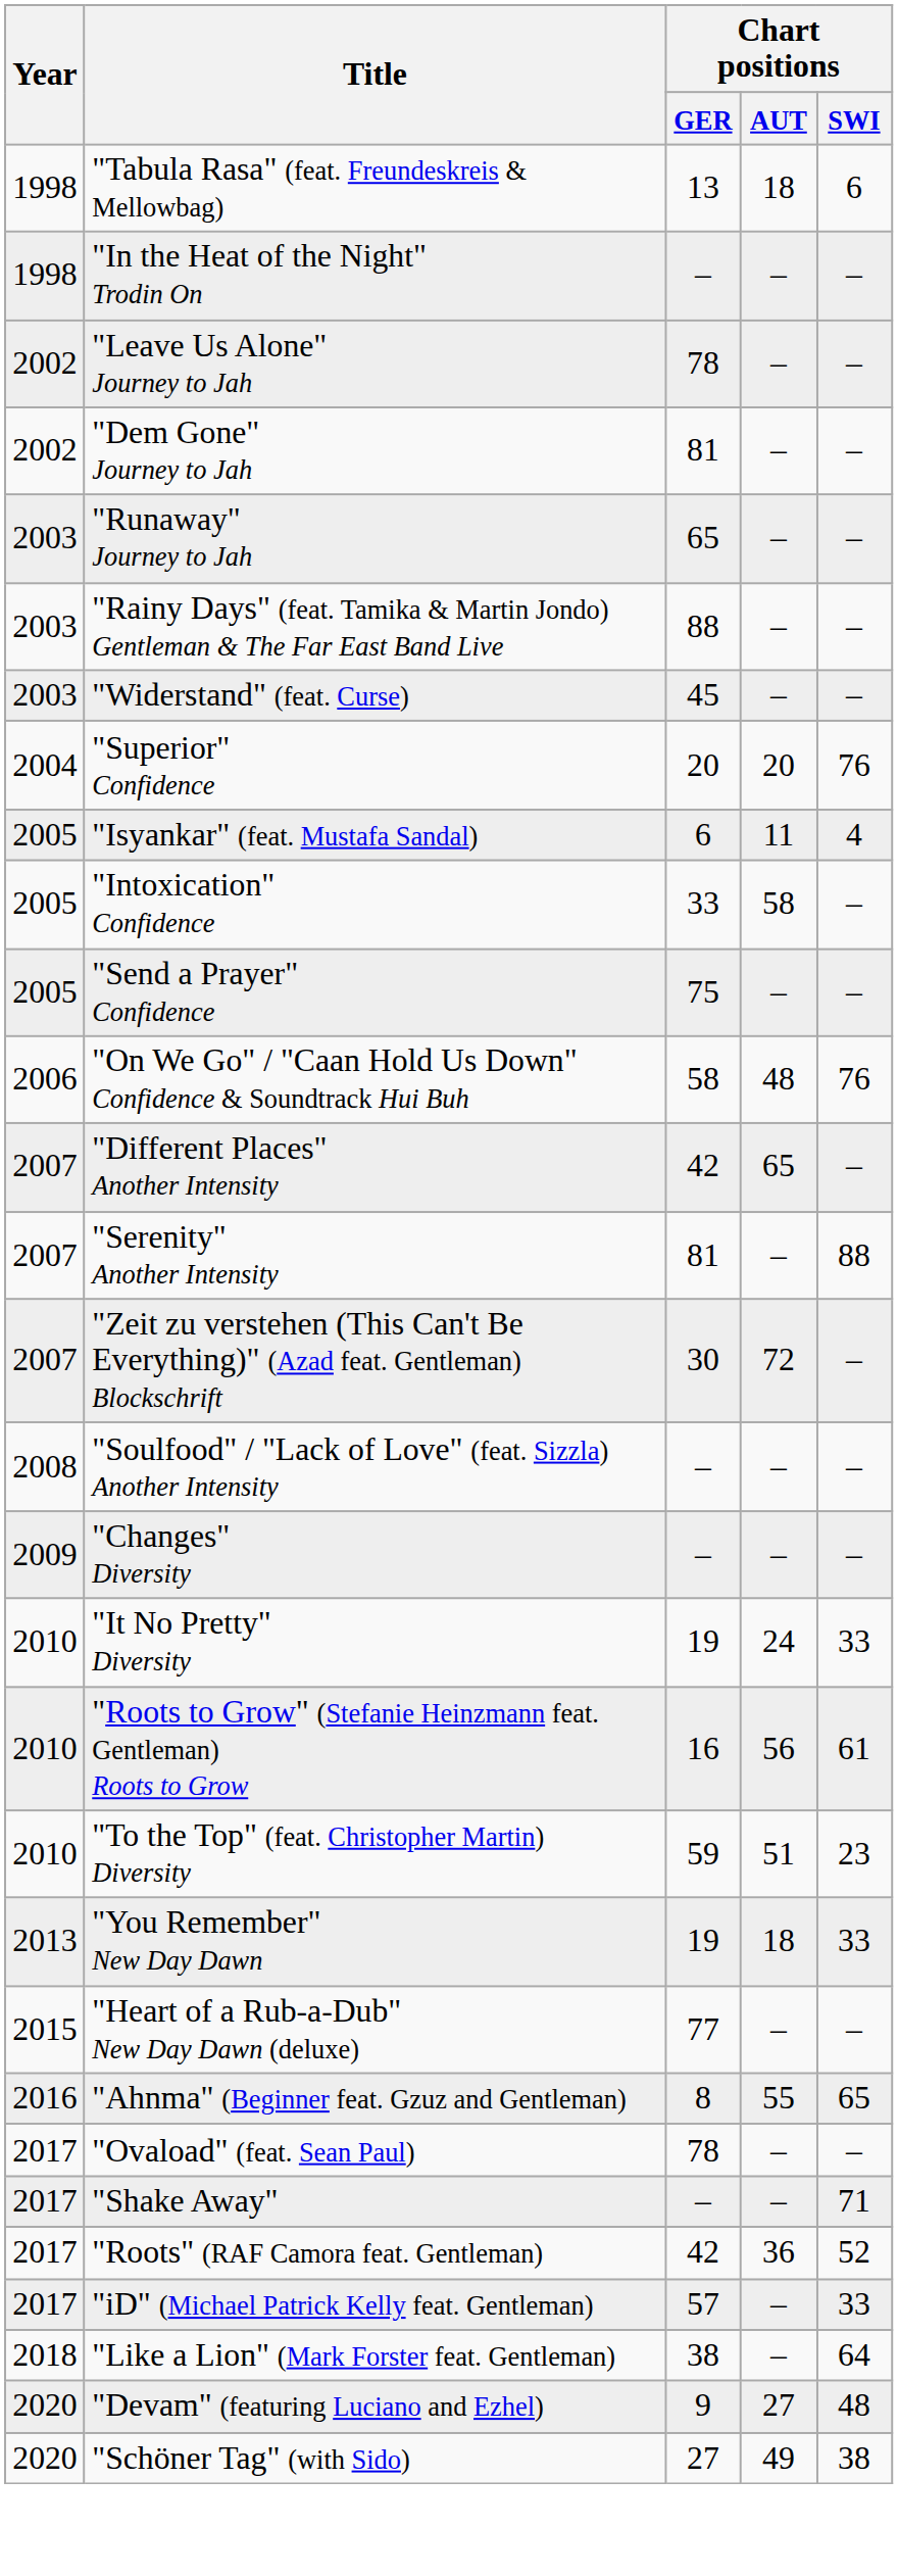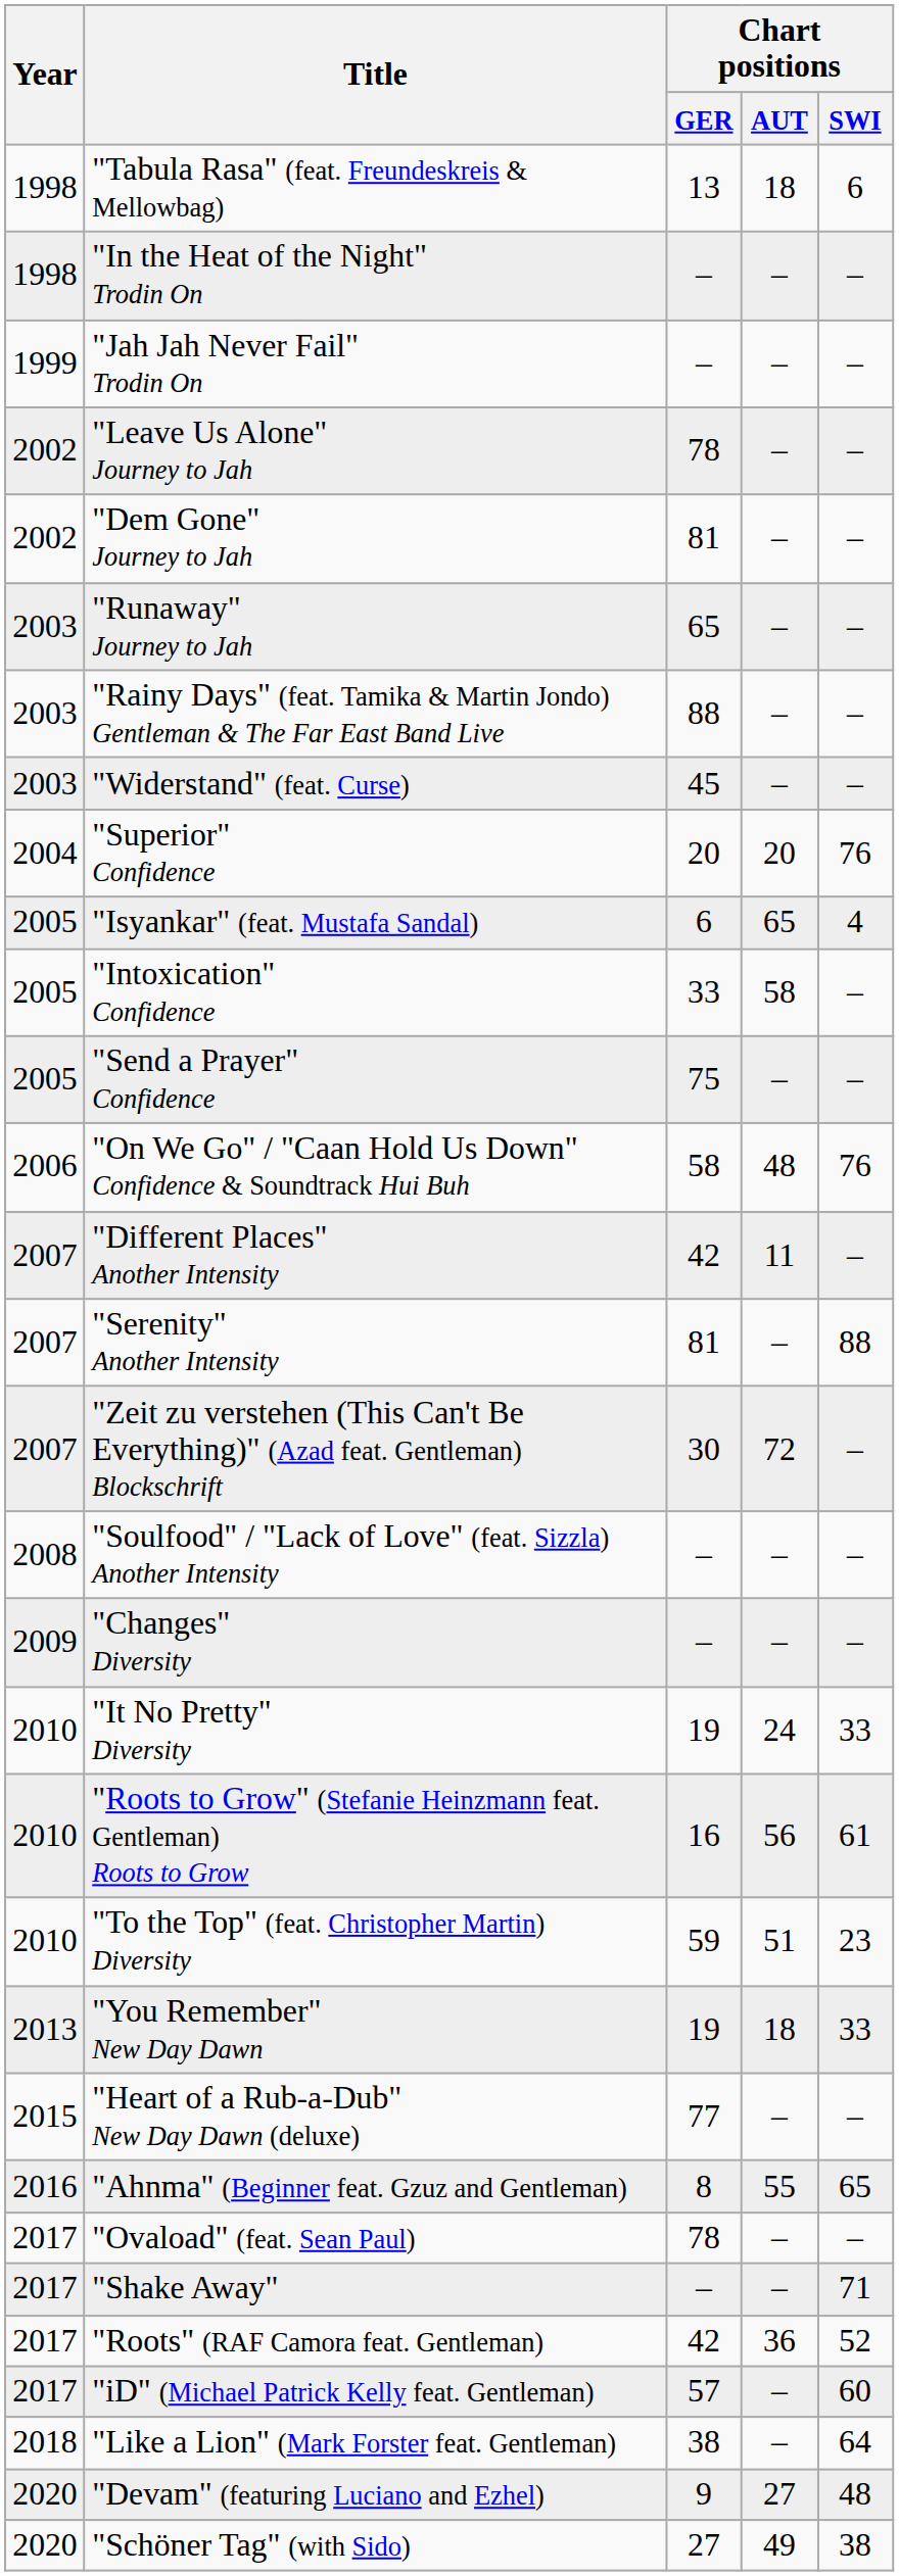 <table class="wikitable">
 <tr>
 <th style="width:25px;" rowspan="2">Year</th>
 <th style="width:280px;" rowspan="2">Title</th>
 <th colspan="3">Chart positions</th>
 </tr>
 <tr style="background:#ddd;">
 <th style="width:30px;"><small><a href='#'>GER</a><br></small></th>
 <th style="width:30px;"><small><a href='#'>AUT</a><br></small></th>
 <th style="width:30px;"><small><a href='#'>SWI</a><br></small></th>
 </tr>
 <tr>
 <td>1998</td>
 <td>"Tabula Rasa" <small>(feat. <a href='#'>Freundeskreis</a> & Mellowbag)</small></td>
 <td style="text-align:center;">13</td>
 <td style="text-align:center;">18</td>
 <td style="text-align:center;">6</td>
 </tr>
 <tr style="background:#eee;">
 <td>1998</td>
 <td>"In the Heat of the Night"<br><small><em>Trodin On</em></small></td>
+<td style="text-align:center;">–</td>
+<td style="text-align:center;">–</td>
+<td style="text-align:center;">–</td>
+</tr>
+<tr>
+<td>1999</td>
+<td>"Jah Jah Never Fail"<br><small><em>Trodin On</em></small></td>
 <td style="text-align:center;">–</td>
 <td style="text-align:center;">–</td>
 <td style="text-align:center;">–</td>
 </tr>
 <tr style="background:#eee;">
 <td>2002</td>
 <td>"Leave Us Alone"<br><small><em>Journey to Jah</em></small></td>
 <td style="text-align:center;">78</td>
 <td style="text-align:center;">–</td>
 <td style="text-align:center;">–</td>
 </tr>
 <tr>
 <td>2002</td>
 <td>"Dem Gone"<br><small><em>Journey to Jah</em></small></td>
 <td style="text-align:center;">81</td>
 <td style="text-align:center;">–</td>
 <td style="text-align:center;">–</td>
 </tr>
 <tr style="background:#eee;">
 <td>2003</td>
 <td>"Runaway"<br><small><em>Journey to Jah</em></small></td>
 <td style="text-align:center;">65</td>
 <td style="text-align:center;">–</td>
 <td style="text-align:center;">–</td>
 </tr>
 <tr>
 <td>2003</td>
 <td>"Rainy Days" <small>(feat. Tamika & Martin Jondo)</small><br><small><em>Gentleman & The Far East Band Live</em></small></td>
 <td style="text-align:center;">88</td>
 <td style="text-align:center;">–</td>
 <td style="text-align:center;">–</td>
 </tr>
 <tr style="background:#eee;">
 <td>2003</td>
 <td>"Widerstand" <small>(feat. <a href='#'>Curse</a>)</small></td>
 <td style="text-align:center;">45</td>
 <td style="text-align:center;">–</td>
 <td style="text-align:center;">–</td>
 </tr>
 <tr>
 <td>2004</td>
 <td>"Superior"<br><small><em>Confidence</em></small></td>
 <td style="text-align:center;">20</td>
 <td style="text-align:center;">20</td>
 <td style="text-align:center;">76</td>
 </tr>
 <tr style="background:#eee;">
 <td>2005</td>
 <td>"Isyankar" <small>(feat. <a href='#'>Mustafa Sandal</a>)</small></td>
 <td style="text-align:center;">6</td>
-<td style="text-align:center;">11</td>
+<td style="text-align:center;">65</td>
 <td style="text-align:center;">4</td>
 </tr>
 <tr>
 <td>2005</td>
 <td>"Intoxication"<br><small><em>Confidence</em></small></td>
 <td style="text-align:center;">33</td>
 <td style="text-align:center;">58</td>
 <td style="text-align:center;">–</td>
 </tr>
 <tr style="background:#eee;">
 <td>2005</td>
 <td>"Send a Prayer"<br><small><em>Confidence</em></small></td>
 <td style="text-align:center;">75</td>
 <td style="text-align:center;">–</td>
 <td style="text-align:center;">–</td>
 </tr>
 <tr>
 <td>2006</td>
 <td>"On We Go" / "Caan Hold Us Down"<br><small><em>Confidence</em> & Soundtrack <em>Hui Buh</em></small></td>
 <td style="text-align:center;">58</td>
 <td style="text-align:center;">48</td>
 <td style="text-align:center;">76</td>
 </tr>
 <tr style="background:#eee;">
 <td>2007</td>
 <td>"Different Places"<br><small><em>Another Intensity</em></small></td>
 <td style="text-align:center;">42</td>
-<td style="text-align:center;">65</td>
+<td style="text-align:center;">11</td>
 <td style="text-align:center;">–</td>
 </tr>
 <tr>
 <td>2007</td>
 <td>"Serenity"<br><small><em>Another Intensity</em></small></td>
 <td style="text-align:center;">81</td>
 <td style="text-align:center;">–</td>
 <td style="text-align:center;">88</td>
 </tr>
 <tr style="background:#eee;">
 <td>2007</td>
 <td>"Zeit zu verstehen (This Can't Be Everything)" <small>(<a href='#'>Azad</a> feat. Gentleman)</small><br><small><em>Blockschrift</em></small></td>
 <td style="text-align:center;">30</td>
 <td style="text-align:center;">72</td>
 <td style="text-align:center;">–</td>
 </tr>
 <tr>
 <td>2008</td>
 <td>"Soulfood" / "Lack of Love" <small>(feat. <a href='#'>Sizzla</a>)</small><br><small><em>Another Intensity</em></small></td>
 <td style="text-align:center;">–</td>
 <td style="text-align:center;">–</td>
 <td style="text-align:center;">–</td>
 </tr>
 <tr style="background:#eee;">
 <td>2009</td>
 <td>"Changes"<br><small><em>Diversity</em></small></td>
 <td style="text-align:center;">–</td>
 <td style="text-align:center;">–</td>
 <td style="text-align:center;">–</td>
 </tr>
 <tr>
 <td>2010</td>
 <td>"It No Pretty"<br><small><em>Diversity</em></small></td>
 <td style="text-align:center;">19</td>
 <td style="text-align:center;">24</td>
 <td style="text-align:center;">33</td>
 </tr>
 <tr style="background:#eee;">
 <td>2010</td>
 <td>"<a href='#'>Roots to Grow</a>" <small>(<a href='#'>Stefanie Heinzmann</a> feat. Gentleman)</small><br><small><em><a href='#'>Roots to Grow</a></em></small></td>
 <td style="text-align:center;">16</td>
 <td style="text-align:center;">56</td>
 <td style="text-align:center;">61</td>
 </tr>
 <tr>
 <td>2010</td>
 <td>"To the Top" <small>(feat. <a href='#'>Christopher Martin</a>)</small><br><small><em>Diversity</em></small></td>
 <td style="text-align:center;">59</td>
 <td style="text-align:center;">51</td>
 <td style="text-align:center;">23</td>
 </tr>
 <tr style="background:#eee;">
 <td>2013</td>
 <td>"You Remember"<br><small><em>New Day Dawn</em></small></td>
 <td style="text-align:center;">19</td>
 <td style="text-align:center;">18</td>
 <td style="text-align:center;">33</td>
 </tr>
 <tr>
 <td>2015</td>
 <td>"Heart of a Rub-a-Dub"<br><small><em>New Day Dawn</em> (deluxe)</small></td>
 <td style="text-align:center;">77</td>
 <td style="text-align:center;">–</td>
 <td style="text-align:center;">–</td>
 </tr>
 <tr style="background:#eee;">
 <td>2016</td>
 <td>"Ahnma" <small>(<a href='#'>Beginner</a> feat. Gzuz and Gentleman)</small></td>
 <td style="text-align:center;">8</td>
 <td style="text-align:center;">55</td>
 <td style="text-align:center;">65</td>
 </tr>
 <tr>
 <td>2017</td>
 <td>"Ovaload" <small>(feat. <a href='#'>Sean Paul</a>)</small></td>
 <td style="text-align:center;">78</td>
 <td style="text-align:center;">–</td>
 <td style="text-align:center;">–</td>
 </tr>
 <tr style="background:#eee;">
 <td>2017</td>
 <td>"Shake Away"</td>
 <td style="text-align:center;">–</td>
 <td style="text-align:center;">–</td>
 <td style="text-align:center;">71</td>
 </tr>
 <tr>
 <td>2017</td>
 <td>"Roots" <small>(RAF Camora feat. Gentleman)</small></td>
 <td style="text-align:center;">42</td>
 <td style="text-align:center;">36</td>
 <td style="text-align:center;">52</td>
 </tr>
 <tr style="background:#eee;">
 <td>2017</td>
 <td>"iD" <small>(<a href='#'>Michael Patrick Kelly</a> feat. Gentleman)</small></td>
 <td style="text-align:center;">57</td>
 <td style="text-align:center;">–</td>
-<td style="text-align:center;">33</td>
+<td style="text-align:center;">60</td>
 </tr>
 <tr>
 <td>2018</td>
 <td>"Like a Lion" <small>(<a href='#'>Mark Forster</a> feat. Gentleman)</small></td>
 <td style="text-align:center;">38</td>
 <td style="text-align:center;">–</td>
 <td style="text-align:center;">64</td>
 </tr>
 <tr style="background:#eee;">
 <td>2020</td>
 <td>"Devam" <small>(featuring <a href='#'>Luciano</a> and <a href='#'>Ezhel</a>)</small></td>
 <td style="text-align:center;">9</td>
 <td style="text-align:center;">27</td>
 <td style="text-align:center;">48</td>
 </tr>
 <tr>
 <td>2020</td>
 <td>"Schöner Tag" <small>(with <a href='#'>Sido</a>)</small></td>
 <td style="text-align:center;">27</td>
 <td style="text-align:center;">49</td>
 <td style="text-align:center;">38</td>
 </tr>
 </table>
